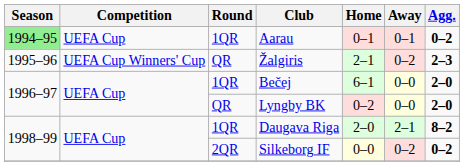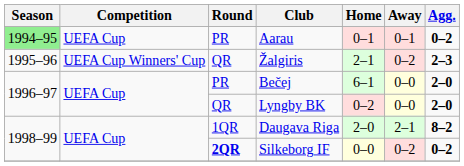 <table class="wikitable">
 <tr>
 <th>Season</th>
 <th>Competition</th>
 <th>Round</th>
 <th>Club</th>
 <th>Home</th>
 <th>Away</th>
 <th><a href='#'>Agg.</a></th>
 </tr>
 <tr>
 <td style="background: lightgreen;">1994–95</td>
 <td><a href='#'>UEFA Cup</a></td>
-<td><a href='#'>1QR</a></td>
+<td><a href='#'>PR</a></td>
 <td> <a href='#'>Aarau</a></td>
 <td style="text-align:center;" bgcolor="#FFDDDD">0–1</td>
 <td style="text-align:center;" bgcolor="#FFDDDD">0–1</td>
 <td style="text-align:center;"><strong>0–2</strong></td>
 </tr>
 <tr>
 <td>1995–96</td>
 <td><a href='#'>UEFA Cup Winners' Cup</a></td>
 <td><a href='#'>QR</a></td>
 <td> <a href='#'>Žalgiris</a></td>
 <td style="text-align:center;" bgcolor="#DDFFDD">2–1</td>
 <td style="text-align:center;" bgcolor="#FFDDDD">0–2</td>
 <td style="text-align:center;"><strong>2–3</strong></td>
 </tr>
 <tr>
 <td rowspan="2">1996–97</td>
 <td rowspan="2"><a href='#'>UEFA Cup</a></td>
-<td><a href='#'>1QR</a></td>
+<td><a href='#'>PR</a></td>
 <td> <a href='#'>Bečej</a></td>
 <td style="text-align:center;" bgcolor="#DDFFDD">6–1</td>
 <td style="text-align:center;" bgcolor="#FFFFDD">0–0</td>
 <td style="text-align:center;"><strong>2–0</strong></td>
 </tr>
 <tr>
 <td><a href='#'>QR</a></td>
 <td> <a href='#'>Lyngby BK</a></td>
 <td style="text-align:center;" bgcolor="#FFDDDD">0–2</td>
 <td style="text-align:center;" bgcolor="#FFFFDD">0–0</td>
 <td style="text-align:center;"><strong>2–0</strong></td>
 </tr>
 <tr>
 <td rowspan="2">1998–99</td>
 <td rowspan="2"><a href='#'>UEFA Cup</a></td>
 <td><a href='#'>1QR</a></td>
 <td> <a href='#'>Daugava Riga</a></td>
 <td style="text-align:center;" bgcolor="#DDFFDD">2–0</td>
 <td style="text-align:center;" bgcolor="#DDFFDD">2–1</td>
 <td style="text-align:center;"><strong>8–2</strong></td>
 </tr>
 <tr>
-<td><a href='#'>2QR</a></td>
+<td><strong><a href='#'>2QR</a></strong></td>
 <td> <a href='#'>Silkeborg IF</a></td>
 <td style="text-align:center;" bgcolor="#FFFFDD">0–0</td>
 <td style="text-align:center;" bgcolor="#FFDDDD">0–2</td>
 <td style="text-align:center;"><strong>0–2</strong></td>
 </tr>
 <tr>
 </tr>
 </table>
